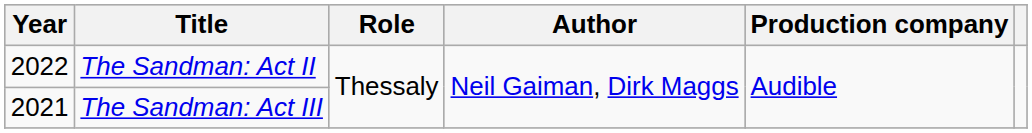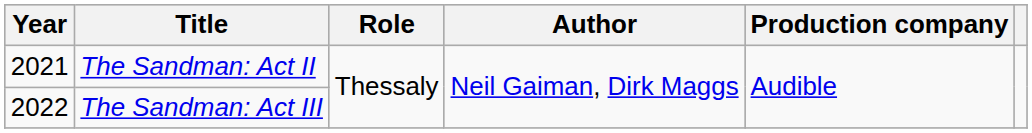 <table class="wikitable">
 <tr>
 <th>Year</th>
 <th>Title</th>
 <th>Role</th>
 <th>Author</th>
 <th>Production company</th>
 <th></th>
 </tr>
 <tr>
-<td>2022</td>
+<td>2021</td>
 <td><em><a href='#'>The Sandman: Act II</a></em></td>
 <td rowspan="2">Thessaly</td>
 <td rowspan="2"><a href='#'>Neil Gaiman</a>, <a href='#'>Dirk Maggs</a></td>
 <td rowspan="2"><a href='#'>Audible</a></td>
 <td rowspan="2"; style="text-align:center;"></td>
 </tr>
 <tr>
-<td>2021</td>
+<td>2022</td>
 <td><em><a href='#'>The Sandman: Act III</a></em></td>
 </tr>
 </table>
